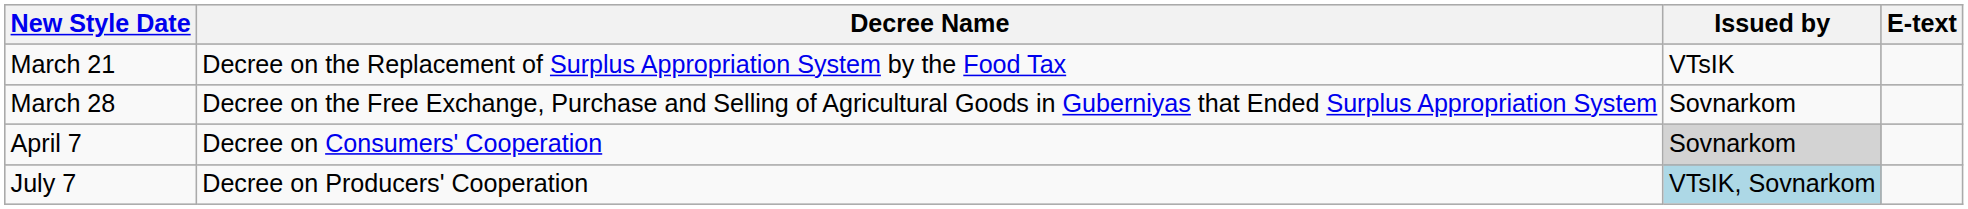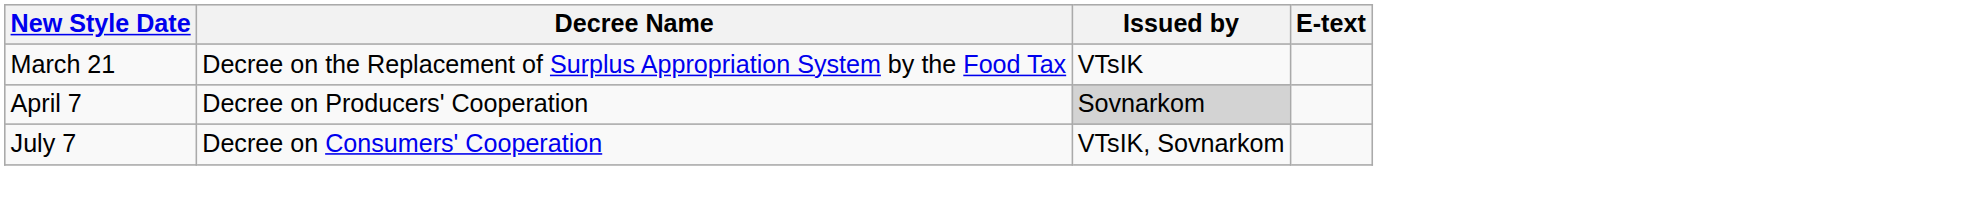 <table class="wikitable">
 <tr>
 <th><a href='#'>New Style Date</a></th>
 <th>Decree Name</th>
 <th>Issued by</th>
 <th>E-text</th>
 </tr>
 <tr>
 <td>March 21</td>
 <td>Decree on the Replacement of <a href='#'>Surplus Appropriation System</a> by the <a href='#'>Food Tax</a></td>
 <td>VTsIK</td>
 <td></td>
 </tr>
 <tr>
-<td>March 28</td>
-<td>Decree on the Free Exchange, Purchase and Selling of Agricultural Goods in <a href='#'>Guberniyas</a> that Ended <a href='#'>Surplus Appropriation System</a></td>
-<td>Sovnarkom</td>
-<td></td>
-</tr>
-<tr>
 <td>April 7</td>
-<td>Decree on <a href='#'>Consumers' Cooperation</a></td>
+<td>Decree on Producers' Cooperation</td>
 <td style="background: lightgrey;">Sovnarkom</td>
 <td></td>
 </tr>
 <tr>
 <td>July 7</td>
-<td>Decree on Producers' Cooperation</td>
-<td style="background: lightblue;">VTsIK, Sovnarkom</td>
+<td>Decree on <a href='#'>Consumers' Cooperation</a></td>
+<td>VTsIK, Sovnarkom</td>
 <td></td>
 </tr>
 </table>
